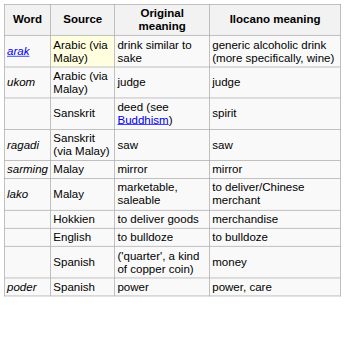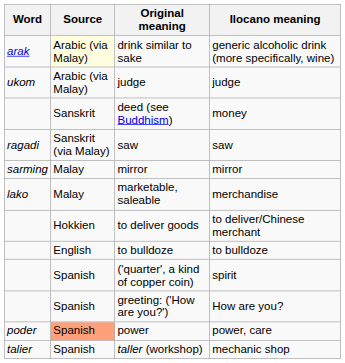 <table class="wikitable" style="margin:auto:" align="center" style="text-align:center" width="75%">
 <tr>
 <th>Word</th>
 <th>Source</th>
 <th>Original meaning</th>
 <th>Ilocano meaning</th>
 </tr>
 <tr>
 <td><a href='#'><em>arak</em></a></td>
 <td style="background: lightyellow;">Arabic (via Malay)</td>
 <td>drink similar to sake</td>
 <td>generic alcoholic drink (more specifically, wine)</td>
 </tr>
 <tr>
 <td><em>ukom</em></td>
 <td>Arabic (via Malay)</td>
 <td>judge</td>
 <td>judge</td>
 </tr>
 <tr>
 <td></td>
 <td>Sanskrit</td>
 <td>deed (see <a href='#'>Buddhism</a>)</td>
-<td>spirit</td>
+<td>money</td>
 </tr>
 <tr>
 <td><em>ragadi</em></td>
 <td>Sanskrit (via Malay)</td>
 <td>saw</td>
 <td>saw</td>
 </tr>
 <tr>
 <td><em>sarming</em></td>
 <td>Malay</td>
 <td>mirror</td>
 <td>mirror</td>
 </tr>
 <tr>
 <td><em>lako</em></td>
 <td>Malay</td>
 <td>marketable, saleable</td>
-<td>to deliver/Chinese merchant</td>
+<td>merchandise</td>
 </tr>
 <tr>
 <td></td>
 <td>Hokkien</td>
 <td>to deliver goods</td>
-<td>merchandise</td>
+<td>to deliver/Chinese merchant</td>
 </tr>
 <tr>
 <td></td>
 <td>English</td>
 <td>to bulldoze</td>
 <td>to bulldoze</td>
 </tr>
 <tr>
 <td></td>
 <td>Spanish</td>
 <td> ('quarter', a kind of copper coin)</td>
-<td>money</td>
+<td>spirit</td>
+</tr>
+<tr>
+<td></td>
+<td>Spanish</td>
+<td>greeting:  ('How are you?')</td>
+<td>How are you?</td>
 </tr>
 <tr>
 <td><em>poder</em></td>
-<td>Spanish</td>
+<td style="background: lightsalmon;">Spanish</td>
 <td>power</td>
 <td>power, care</td>
 </tr>
+<tr>
+<td><em>talier</em></td>
+<td>Spanish</td>
+<td><em>taller</em> (workshop)</td>
+<td>mechanic shop</td>
+</tr>
 </table>
